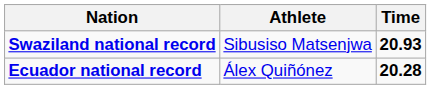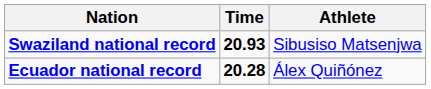 <table class="wikitable">
 <tr>
 <th>Nation</th>
+<th>Time</th>
 <th>Athlete</th>
-<th>Time</th>
 </tr>
 <tr>
 <td><strong><a href='#'>Swaziland national record</a></strong></td>
+<td><strong>20.93</strong></td>
 <td><a href='#'>Sibusiso Matsenjwa</a></td>
-<td><strong>20.93</strong></td>
 </tr>
 <tr>
 <td><strong><a href='#'>Ecuador national record</a></strong></td>
+<td><strong>20.28</strong></td>
 <td><a href='#'>Álex Quiñónez</a></td>
-<td><strong>20.28</strong></td>
 </tr>
 </table>
